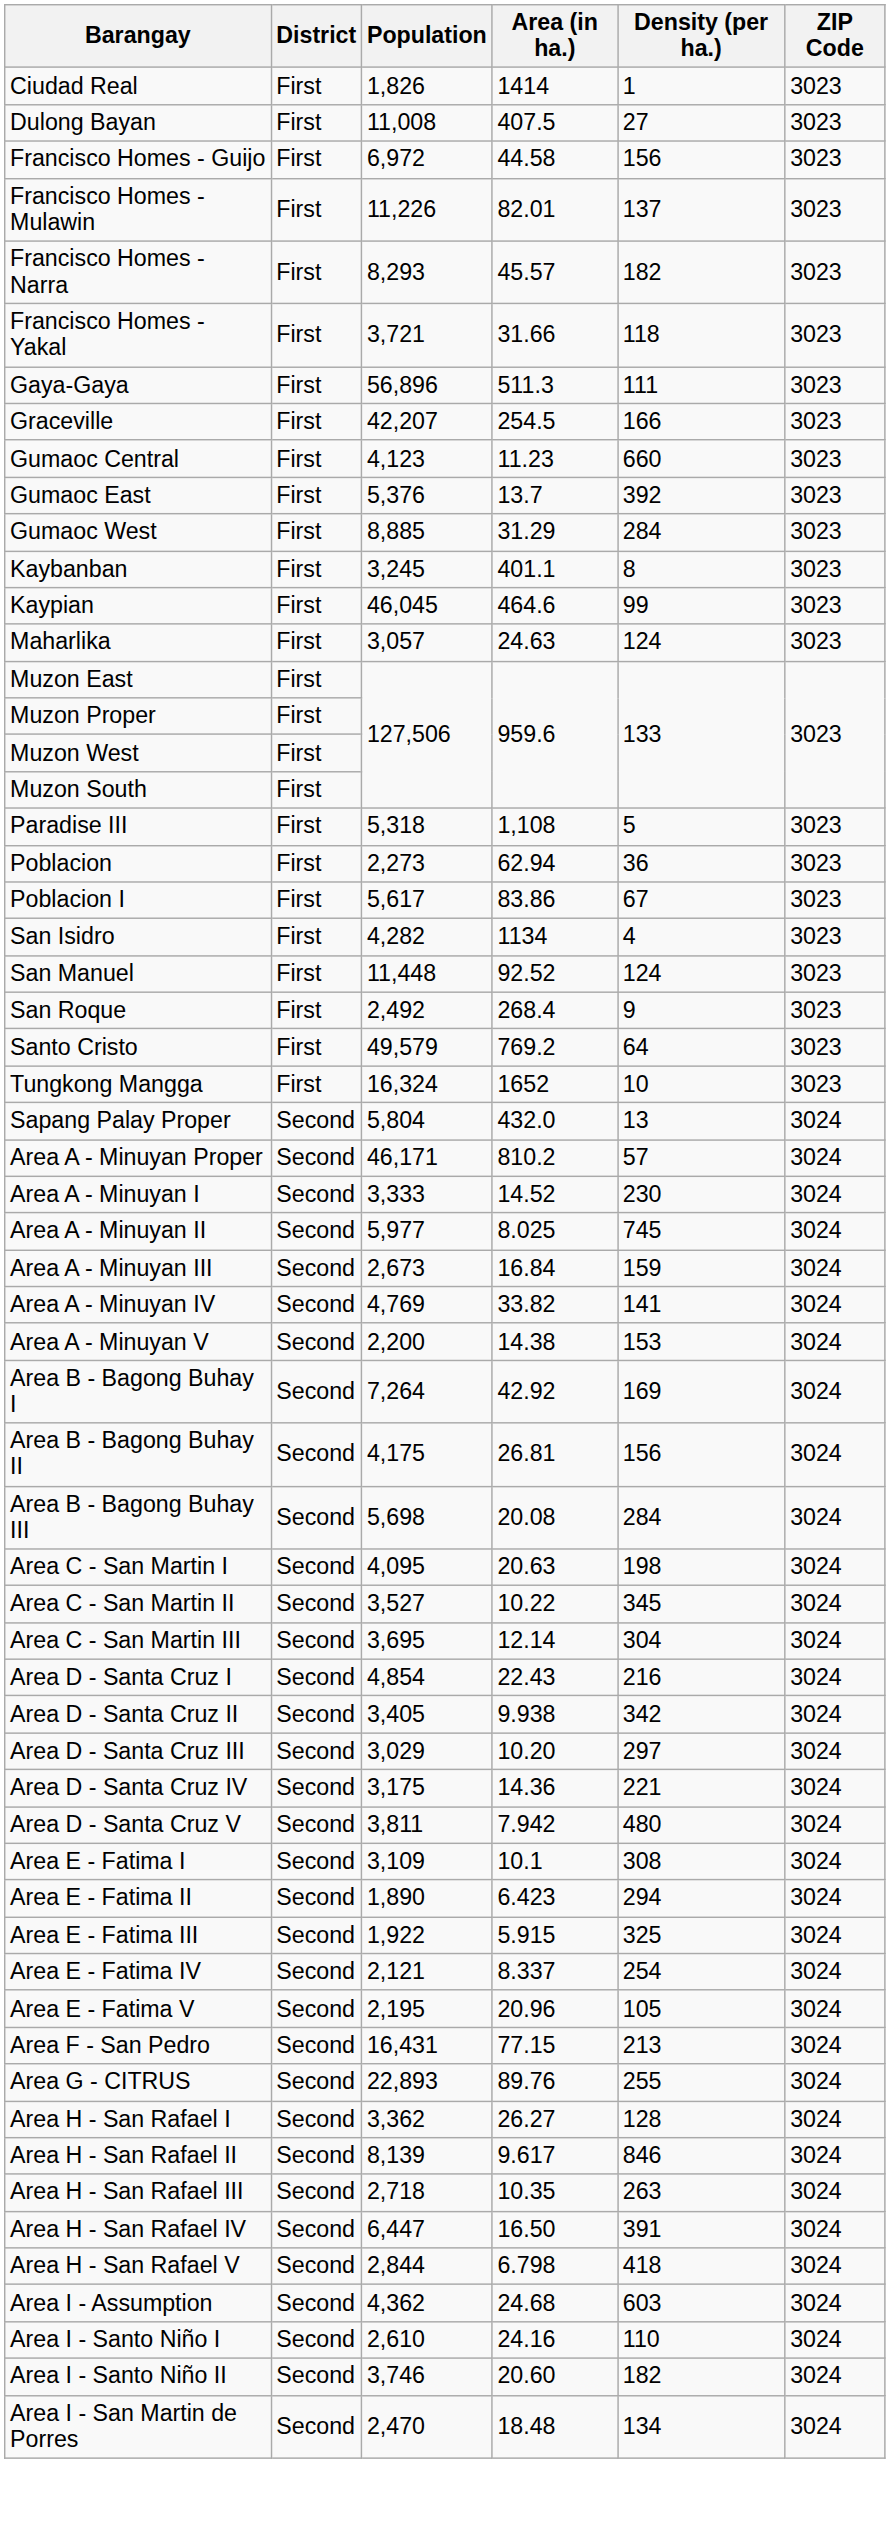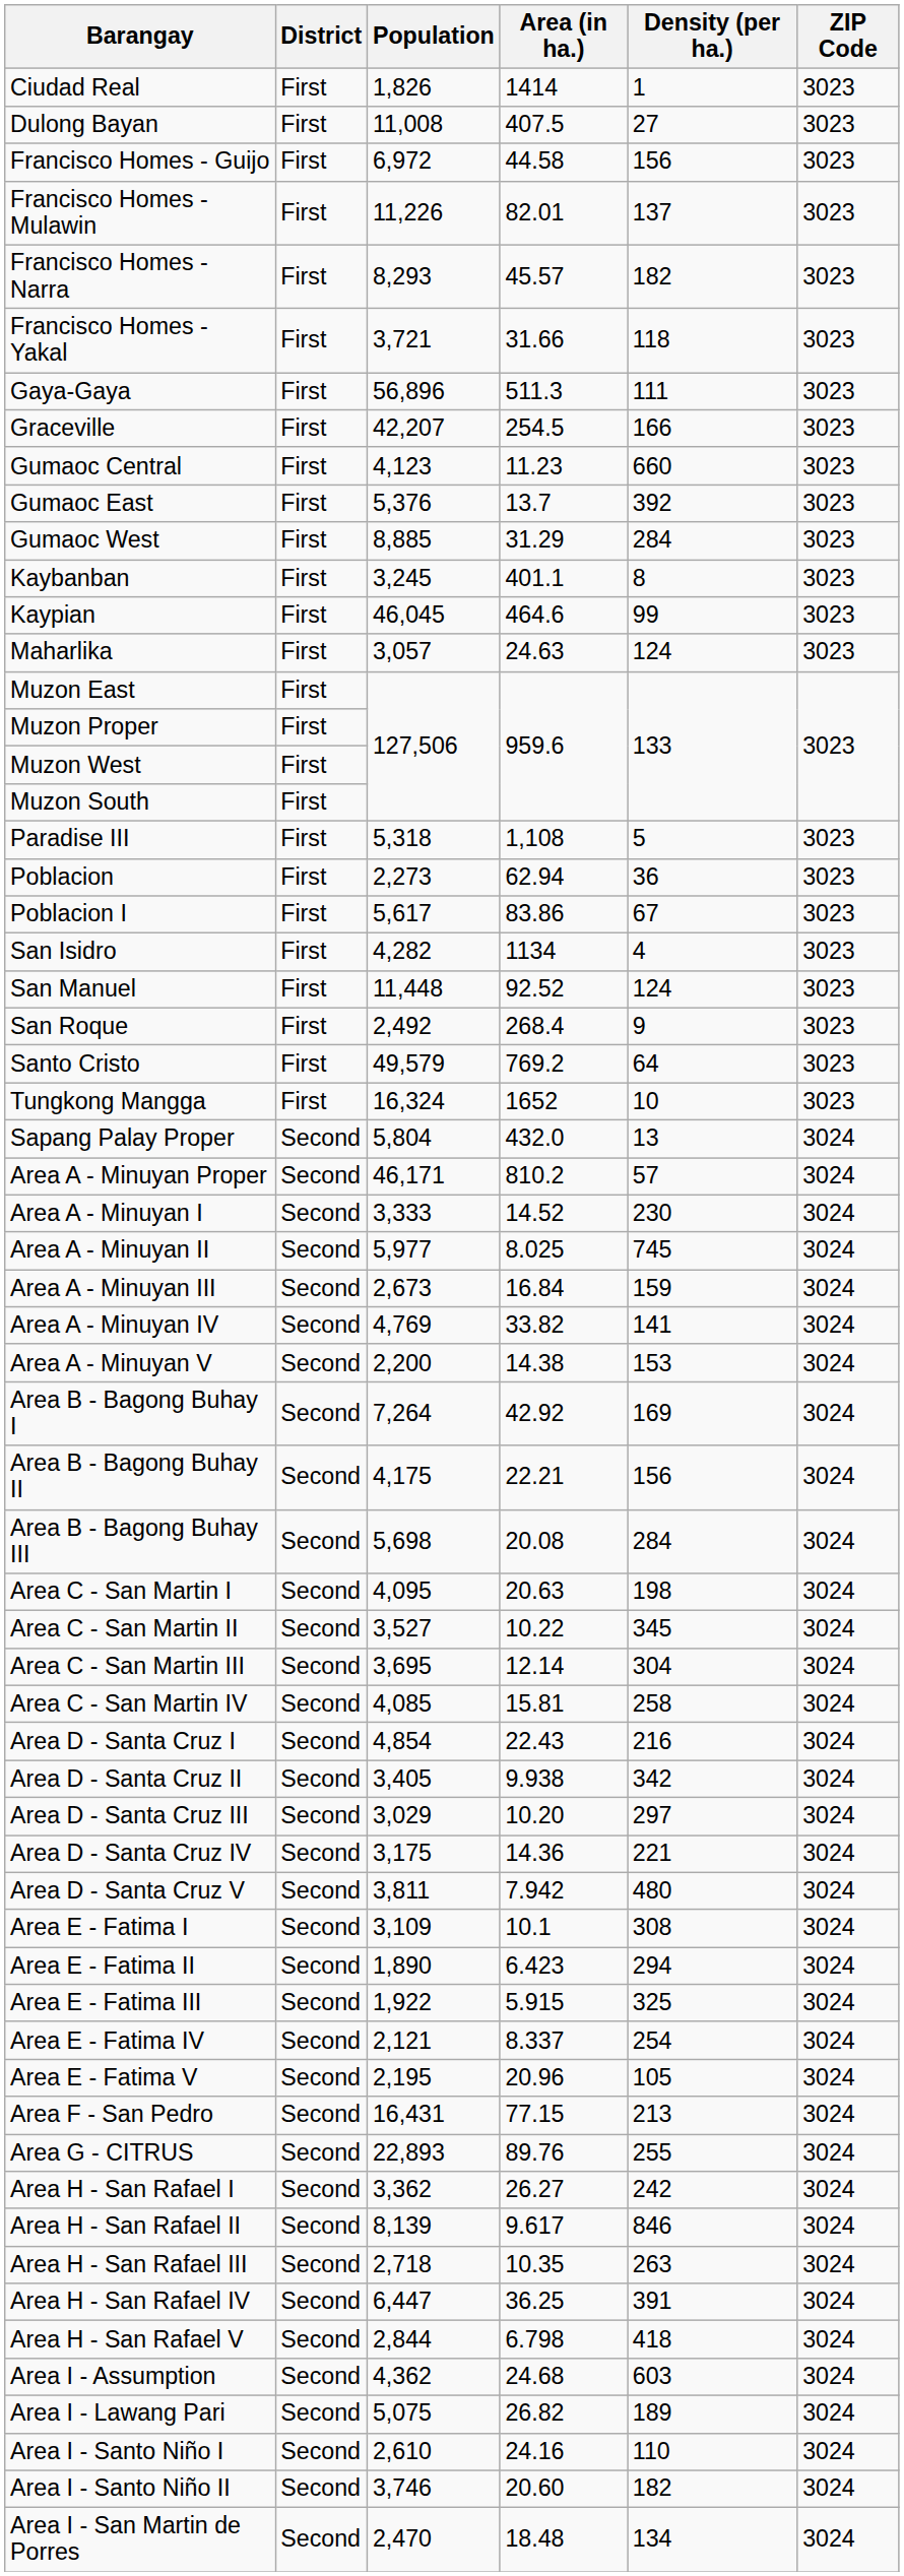 <table class="wikitable sortable">
 <tr>
 <th>Barangay</th>
 <th>District</th>
 <th>Population</th>
 <th>Area (in ha.)</th>
 <th>Density (per ha.)</th>
 <th>ZIP Code</th>
 </tr>
 <tr>
 <td>Ciudad Real</td>
 <td>First</td>
 <td>1,826</td>
 <td>1414</td>
 <td>1</td>
 <td>3023</td>
 </tr>
 <tr>
 <td>Dulong Bayan</td>
 <td>First</td>
 <td>11,008</td>
 <td>407.5</td>
 <td>27</td>
 <td>3023</td>
 </tr>
 <tr>
 <td>Francisco Homes - Guijo</td>
 <td>First</td>
 <td>6,972</td>
 <td>44.58</td>
 <td>156</td>
 <td>3023</td>
 </tr>
 <tr>
 <td>Francisco Homes - Mulawin</td>
 <td>First</td>
 <td>11,226</td>
 <td>82.01</td>
 <td>137</td>
 <td>3023</td>
 </tr>
 <tr>
 <td>Francisco Homes - Narra</td>
 <td>First</td>
 <td>8,293</td>
 <td>45.57</td>
 <td>182</td>
 <td>3023</td>
 </tr>
 <tr>
 <td>Francisco Homes - Yakal</td>
 <td>First</td>
 <td>3,721</td>
 <td>31.66</td>
 <td>118</td>
 <td>3023</td>
 </tr>
 <tr>
 <td>Gaya-Gaya</td>
 <td>First</td>
 <td>56,896</td>
 <td>511.3</td>
 <td>111</td>
 <td>3023</td>
 </tr>
 <tr>
 <td>Graceville</td>
 <td>First</td>
 <td>42,207</td>
 <td>254.5</td>
 <td>166</td>
 <td>3023</td>
 </tr>
 <tr>
 <td>Gumaoc Central</td>
 <td>First</td>
 <td>4,123</td>
 <td>11.23</td>
 <td>660</td>
 <td>3023</td>
 </tr>
 <tr>
 <td>Gumaoc East</td>
 <td>First</td>
 <td>5,376</td>
 <td>13.7</td>
 <td>392</td>
 <td>3023</td>
 </tr>
 <tr>
 <td>Gumaoc West</td>
 <td>First</td>
 <td>8,885</td>
 <td>31.29</td>
 <td>284</td>
 <td>3023</td>
 </tr>
 <tr>
 <td>Kaybanban</td>
 <td>First</td>
 <td>3,245</td>
 <td>401.1</td>
 <td>8</td>
 <td>3023</td>
 </tr>
 <tr>
 <td>Kaypian</td>
 <td>First</td>
 <td>46,045</td>
 <td>464.6</td>
 <td>99</td>
 <td>3023</td>
 </tr>
 <tr>
 <td>Maharlika</td>
 <td>First</td>
 <td>3,057</td>
 <td>24.63</td>
 <td>124</td>
 <td>3023</td>
 </tr>
 <tr>
 <td>Muzon East</td>
 <td>First</td>
 <td rowspan="4">127,506</td>
 <td rowspan="4">959.6</td>
 <td rowspan="4">133</td>
 <td rowspan="4">3023</td>
 </tr>
 <tr>
 <td>Muzon Proper</td>
 <td>First</td>
 </tr>
 <tr>
 <td>Muzon West</td>
 <td>First</td>
 </tr>
 <tr>
 <td>Muzon South</td>
 <td>First</td>
 </tr>
 <tr>
 <td>Paradise III</td>
 <td>First</td>
 <td>5,318</td>
 <td>1,108</td>
 <td>5</td>
 <td>3023</td>
 </tr>
 <tr>
 <td>Poblacion</td>
 <td>First</td>
 <td>2,273</td>
 <td>62.94</td>
 <td>36</td>
 <td>3023</td>
 </tr>
 <tr>
 <td>Poblacion I</td>
 <td>First</td>
 <td>5,617</td>
 <td>83.86</td>
 <td>67</td>
 <td>3023</td>
 </tr>
 <tr>
 <td>San Isidro</td>
 <td>First</td>
 <td>4,282</td>
 <td>1134</td>
 <td>4</td>
 <td>3023</td>
 </tr>
 <tr>
 <td>San Manuel</td>
 <td>First</td>
 <td>11,448</td>
 <td>92.52</td>
 <td>124</td>
 <td>3023</td>
 </tr>
 <tr>
 <td>San Roque</td>
 <td>First</td>
 <td>2,492</td>
 <td>268.4</td>
 <td>9</td>
 <td>3023</td>
 </tr>
 <tr>
 <td>Santo Cristo</td>
 <td>First</td>
 <td>49,579</td>
 <td>769.2</td>
 <td>64</td>
 <td>3023</td>
 </tr>
 <tr>
 <td>Tungkong Mangga</td>
 <td>First</td>
 <td>16,324</td>
 <td>1652</td>
 <td>10</td>
 <td>3023</td>
 </tr>
 <tr>
 <td>Sapang Palay Proper</td>
 <td>Second</td>
 <td>5,804</td>
 <td>432.0</td>
 <td>13</td>
 <td>3024</td>
 </tr>
 <tr>
 <td>Area A  - Minuyan Proper</td>
 <td>Second</td>
 <td>46,171</td>
 <td>810.2</td>
 <td>57</td>
 <td>3024</td>
 </tr>
 <tr>
 <td>Area A  - Minuyan I</td>
 <td>Second</td>
 <td>3,333</td>
 <td>14.52</td>
 <td>230</td>
 <td>3024</td>
 </tr>
 <tr>
 <td>Area A  - Minuyan II</td>
 <td>Second</td>
 <td>5,977</td>
 <td>8.025</td>
 <td>745</td>
 <td>3024</td>
 </tr>
 <tr>
 <td>Area A  - Minuyan III</td>
 <td>Second</td>
 <td>2,673</td>
 <td>16.84</td>
 <td>159</td>
 <td>3024</td>
 </tr>
 <tr>
 <td>Area A  - Minuyan IV</td>
 <td>Second</td>
 <td>4,769</td>
 <td>33.82</td>
 <td>141</td>
 <td>3024</td>
 </tr>
 <tr>
 <td>Area A  - Minuyan V</td>
 <td>Second</td>
 <td>2,200</td>
 <td>14.38</td>
 <td>153</td>
 <td>3024</td>
 </tr>
 <tr>
 <td>Area B - Bagong Buhay I</td>
 <td>Second</td>
 <td>7,264</td>
 <td>42.92</td>
 <td>169</td>
 <td>3024</td>
 </tr>
 <tr>
 <td>Area B - Bagong Buhay II</td>
 <td>Second</td>
 <td>4,175</td>
-<td>26.81</td>
+<td>22.21</td>
 <td>156</td>
 <td>3024</td>
 </tr>
 <tr>
 <td>Area B - Bagong Buhay III</td>
 <td>Second</td>
 <td>5,698</td>
 <td>20.08</td>
 <td>284</td>
 <td>3024</td>
 </tr>
 <tr>
 <td>Area C - San Martin I</td>
 <td>Second</td>
 <td>4,095</td>
 <td>20.63</td>
 <td>198</td>
 <td>3024</td>
 </tr>
 <tr>
 <td>Area C - San Martin II</td>
 <td>Second</td>
 <td>3,527</td>
 <td>10.22</td>
 <td>345</td>
 <td>3024</td>
 </tr>
 <tr>
 <td>Area C - San Martin III</td>
 <td>Second</td>
 <td>3,695</td>
 <td>12.14</td>
 <td>304</td>
+<td>3024</td>
+</tr>
+<tr>
+<td>Area C - San Martin IV</td>
+<td>Second</td>
+<td>4,085</td>
+<td>15.81</td>
+<td>258</td>
 <td>3024</td>
 </tr>
 <tr>
 <td>Area D - Santa Cruz I</td>
 <td>Second</td>
 <td>4,854</td>
 <td>22.43</td>
 <td>216</td>
 <td>3024</td>
 </tr>
 <tr>
 <td>Area D - Santa Cruz II</td>
 <td>Second</td>
 <td>3,405</td>
 <td>9.938</td>
 <td>342</td>
 <td>3024</td>
 </tr>
 <tr>
 <td>Area D - Santa Cruz III</td>
 <td>Second</td>
 <td>3,029</td>
 <td>10.20</td>
 <td>297</td>
 <td>3024</td>
 </tr>
 <tr>
 <td>Area D - Santa Cruz IV</td>
 <td>Second</td>
 <td>3,175</td>
 <td>14.36</td>
 <td>221</td>
 <td>3024</td>
 </tr>
 <tr>
 <td>Area D - Santa Cruz V</td>
 <td>Second</td>
 <td>3,811</td>
 <td>7.942</td>
 <td>480</td>
 <td>3024</td>
 </tr>
 <tr>
 <td>Area E - Fatima I</td>
 <td>Second</td>
 <td>3,109</td>
 <td>10.1</td>
 <td>308</td>
 <td>3024</td>
 </tr>
 <tr>
 <td>Area E - Fatima II</td>
 <td>Second</td>
 <td>1,890</td>
 <td>6.423</td>
 <td>294</td>
 <td>3024</td>
 </tr>
 <tr>
 <td>Area E - Fatima III</td>
 <td>Second</td>
 <td>1,922</td>
 <td>5.915</td>
 <td>325</td>
 <td>3024</td>
 </tr>
 <tr>
 <td>Area E - Fatima IV</td>
 <td>Second</td>
 <td>2,121</td>
 <td>8.337</td>
 <td>254</td>
 <td>3024</td>
 </tr>
 <tr>
 <td>Area E - Fatima V</td>
 <td>Second</td>
 <td>2,195</td>
 <td>20.96</td>
 <td>105</td>
 <td>3024</td>
 </tr>
 <tr>
 <td>Area F - San Pedro</td>
 <td>Second</td>
 <td>16,431</td>
 <td>77.15</td>
 <td>213</td>
 <td>3024</td>
 </tr>
 <tr>
 <td>Area G - CITRUS</td>
 <td>Second</td>
 <td>22,893</td>
 <td>89.76</td>
 <td>255</td>
 <td>3024</td>
 </tr>
 <tr>
 <td>Area H - San Rafael I</td>
 <td>Second</td>
 <td>3,362</td>
 <td>26.27</td>
-<td>128</td>
+<td>242</td>
 <td>3024</td>
 </tr>
 <tr>
 <td>Area H - San Rafael II</td>
 <td>Second</td>
 <td>8,139</td>
 <td>9.617</td>
 <td>846</td>
 <td>3024</td>
 </tr>
 <tr>
 <td>Area H - San Rafael III</td>
 <td>Second</td>
 <td>2,718</td>
 <td>10.35</td>
 <td>263</td>
 <td>3024</td>
 </tr>
 <tr>
 <td>Area H - San Rafael IV</td>
 <td>Second</td>
 <td>6,447</td>
-<td>16.50</td>
+<td>36.25</td>
 <td>391</td>
 <td>3024</td>
 </tr>
 <tr>
 <td>Area H - San Rafael V</td>
 <td>Second</td>
 <td>2,844</td>
 <td>6.798</td>
 <td>418</td>
 <td>3024</td>
 </tr>
 <tr>
 <td>Area I - Assumption</td>
 <td>Second</td>
 <td>4,362</td>
 <td>24.68</td>
 <td>603</td>
+<td>3024</td>
+</tr>
+<tr>
+<td>Area I - Lawang Pari</td>
+<td>Second</td>
+<td>5,075</td>
+<td>26.82</td>
+<td>189</td>
 <td>3024</td>
 </tr>
 <tr>
 <td>Area I - Santo Niño I</td>
 <td>Second</td>
 <td>2,610</td>
 <td>24.16</td>
 <td>110</td>
 <td>3024</td>
 </tr>
 <tr>
 <td>Area I - Santo Niño II</td>
 <td>Second</td>
 <td>3,746</td>
 <td>20.60</td>
 <td>182</td>
 <td>3024</td>
 </tr>
 <tr>
 <td>Area I - San Martin de Porres</td>
 <td>Second</td>
 <td>2,470</td>
 <td>18.48</td>
 <td>134</td>
 <td>3024</td>
 </tr>
 </table>
